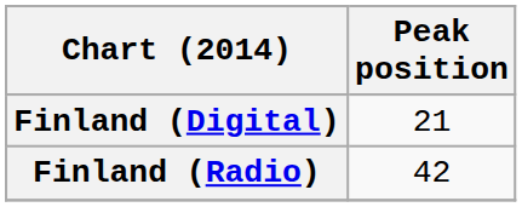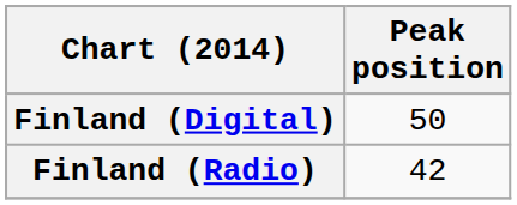 <table class="wikitable sortable plainrowheaders">
 <tr>
 <th>Chart (2014)</th>
 <th>Peak<br>position</th>
 </tr>
 <tr>
 <th scope="row">Finland (<a href='#'>Digital</a>)</th>
-<td style="text-align:center;">21</td>
+<td style="text-align:center;">50</td>
 </tr>
 <tr>
 <th scope="row">Finland (<a href='#'>Radio</a>)</th>
 <td style="text-align:center;">42</td>
 </tr>
 <tr>
 </tr>
 </table>
